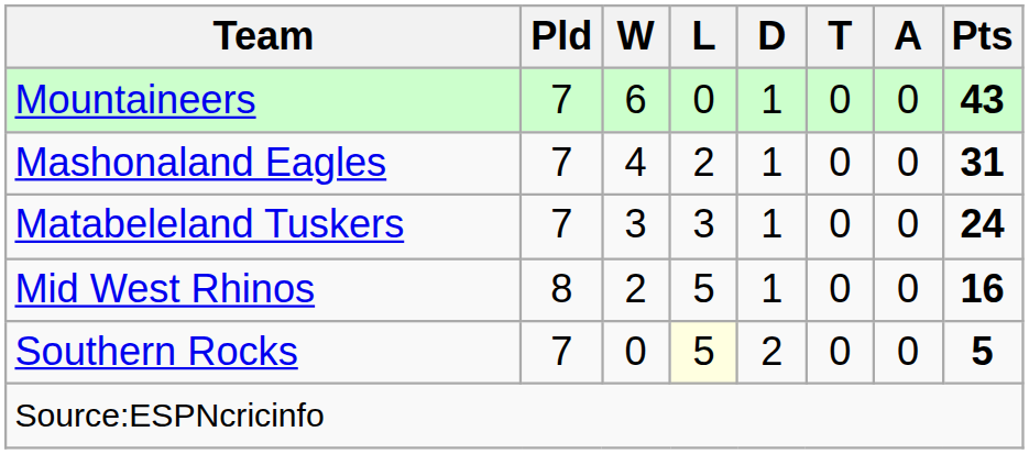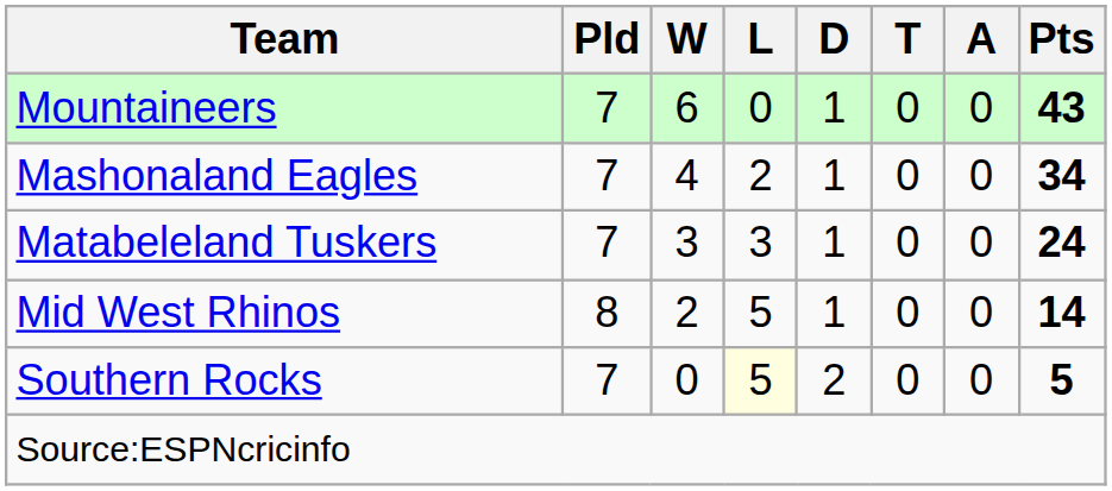 <table class="wikitable" style="text-align: center;">
 <tr>
 <th width=200>Team</th>
 <th width=20>Pld</th>
 <th width=20>W</th>
 <th width=20>L</th>
 <th width=20>D</th>
 <th width=20>T</th>
 <th width=20>A</th>
 <th width=20>Pts</th>
 </tr>
 <tr style="background:#ccffcc;">
 <td align=left><a href='#'>Mountaineers</a></td>
 <td>7</td>
 <td>6</td>
 <td>0</td>
 <td>1</td>
 <td>0</td>
 <td>0</td>
 <td><strong>43</strong></td>
 </tr>
 <tr>
 <td align=left><a href='#'>Mashonaland Eagles</a></td>
 <td>7</td>
 <td>4</td>
 <td>2</td>
 <td>1</td>
 <td>0</td>
 <td>0</td>
-<td><strong>31</strong></td>
+<td><strong>34</strong></td>
 </tr>
 <tr>
 <td align=left><a href='#'>Matabeleland Tuskers</a></td>
 <td>7</td>
 <td>3</td>
 <td>3</td>
 <td>1</td>
 <td>0</td>
 <td>0</td>
 <td><strong>24</strong></td>
 </tr>
 <tr>
 <td align=left><a href='#'>Mid West Rhinos</a></td>
 <td>8</td>
 <td>2</td>
 <td>5</td>
 <td>1</td>
 <td>0</td>
 <td>0</td>
-<td><strong>16</strong></td>
+<td><strong>14</strong></td>
 </tr>
 <tr>
 <td align=left><a href='#'>Southern Rocks</a></td>
 <td>7</td>
 <td>0</td>
 <td style="background: lightyellow;">5</td>
 <td>2</td>
 <td>0</td>
 <td>0</td>
 <td><strong>5</strong></td>
 </tr>
 <tr>
 <td align=left colspan="8"><small>Source:ESPNcricinfo</small></td>
 </tr>
 </table>
